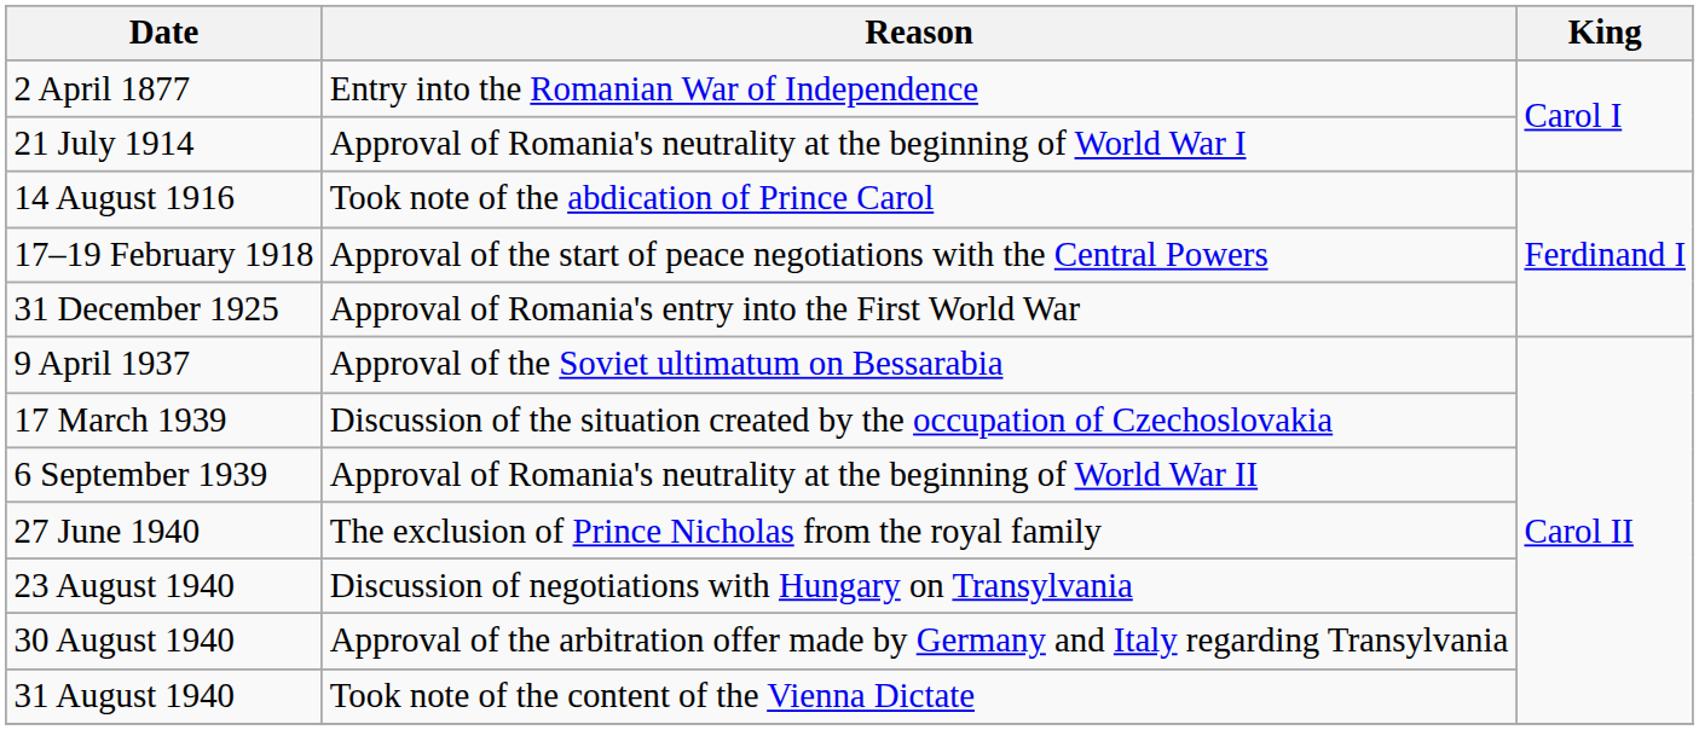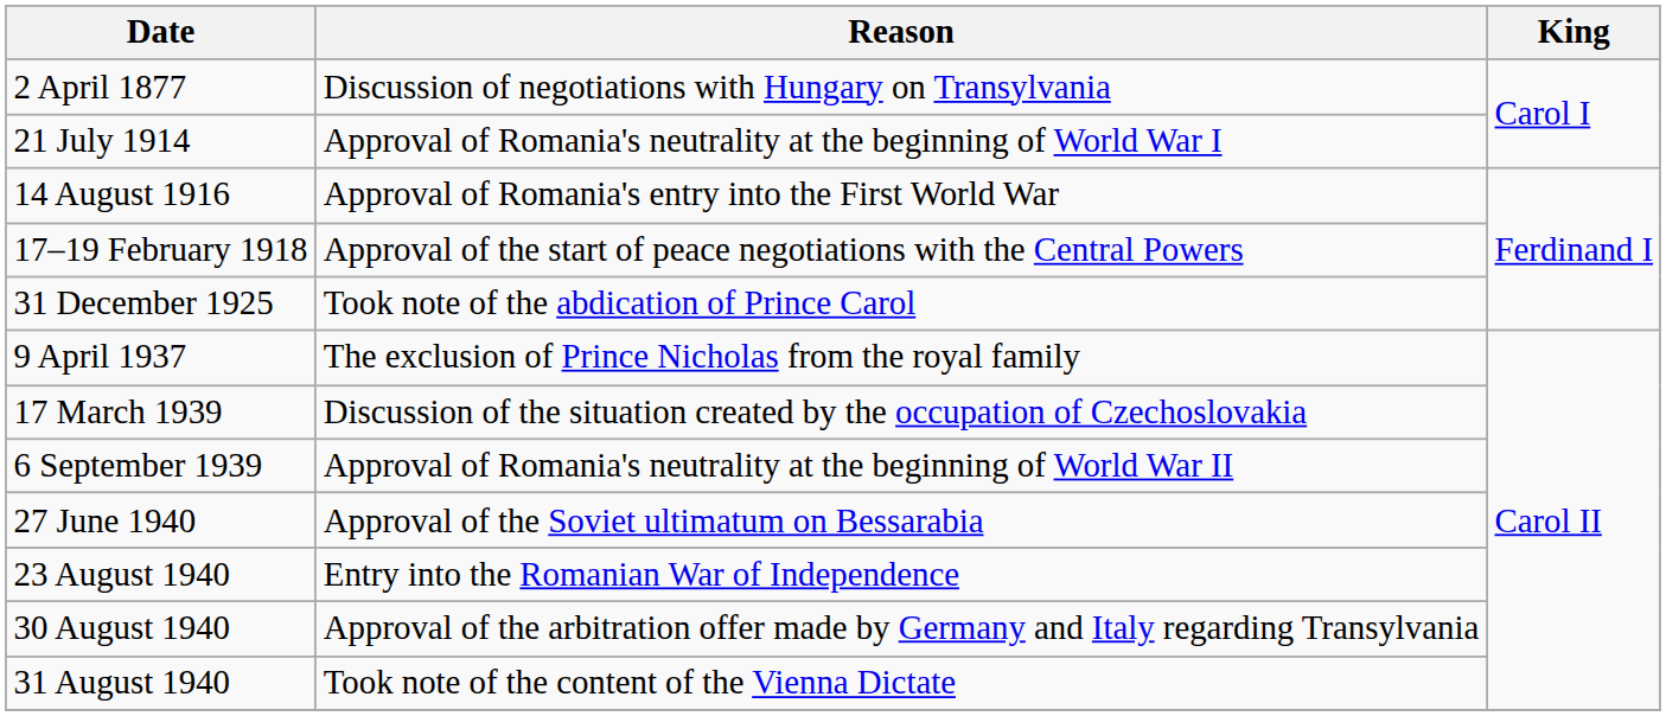 <table class="wikitable">
 <tr>
 <th>Date</th>
 <th>Reason</th>
 <th>King</th>
 </tr>
 <tr>
 <td>2 April 1877</td>
-<td>Entry into the <a href='#'>Romanian War of Independence</a></td>
+<td>Discussion of negotiations with <a href='#'>Hungary</a> on <a href='#'>Transylvania</a></td>
 <td rowspan=2><a href='#'>Carol I</a></td>
 </tr>
 <tr>
 <td>21 July 1914</td>
 <td>Approval of Romania's neutrality at the beginning of <a href='#'>World War I</a></td>
 </tr>
 <tr>
 <td>14 August 1916</td>
-<td>Took note of the <a href='#'>abdication of Prince Carol</a></td>
+<td>Approval of Romania's entry into the First World War</td>
 <td rowspan=3><a href='#'>Ferdinand I</a></td>
 </tr>
 <tr>
 <td>17–19 February 1918</td>
 <td>Approval of the start of peace negotiations with the <a href='#'>Central Powers</a></td>
 </tr>
 <tr>
 <td>31 December 1925</td>
-<td>Approval of Romania's entry into the First World War</td>
+<td>Took note of the <a href='#'>abdication of Prince Carol</a></td>
 </tr>
 <tr>
 <td>9 April 1937</td>
-<td>Approval of the <a href='#'>Soviet ultimatum on Bessarabia</a></td>
+<td>The exclusion of <a href='#'>Prince Nicholas</a> from the royal family</td>
 <td rowspan=7><a href='#'>Carol II</a></td>
 </tr>
 <tr>
 <td>17 March 1939</td>
 <td>Discussion of the situation created by the <a href='#'>occupation of Czechoslovakia</a></td>
 </tr>
 <tr>
 <td>6 September 1939</td>
 <td>Approval of Romania's neutrality at the beginning of <a href='#'>World War II</a></td>
 </tr>
 <tr>
 <td>27 June 1940</td>
-<td>The exclusion of <a href='#'>Prince Nicholas</a> from the royal family</td>
+<td>Approval of the <a href='#'>Soviet ultimatum on Bessarabia</a></td>
 </tr>
 <tr>
 <td>23 August 1940</td>
-<td>Discussion of negotiations with <a href='#'>Hungary</a> on <a href='#'>Transylvania</a></td>
+<td>Entry into the <a href='#'>Romanian War of Independence</a></td>
 </tr>
 <tr>
 <td>30 August 1940</td>
 <td>Approval of the arbitration offer made by <a href='#'>Germany</a> and <a href='#'>Italy</a> regarding Transylvania</td>
 </tr>
 <tr>
 <td>31 August 1940</td>
 <td>Took note of the content of the <a href='#'>Vienna Dictate</a></td>
 </tr>
 <tr>
 </tr>
 </table>
